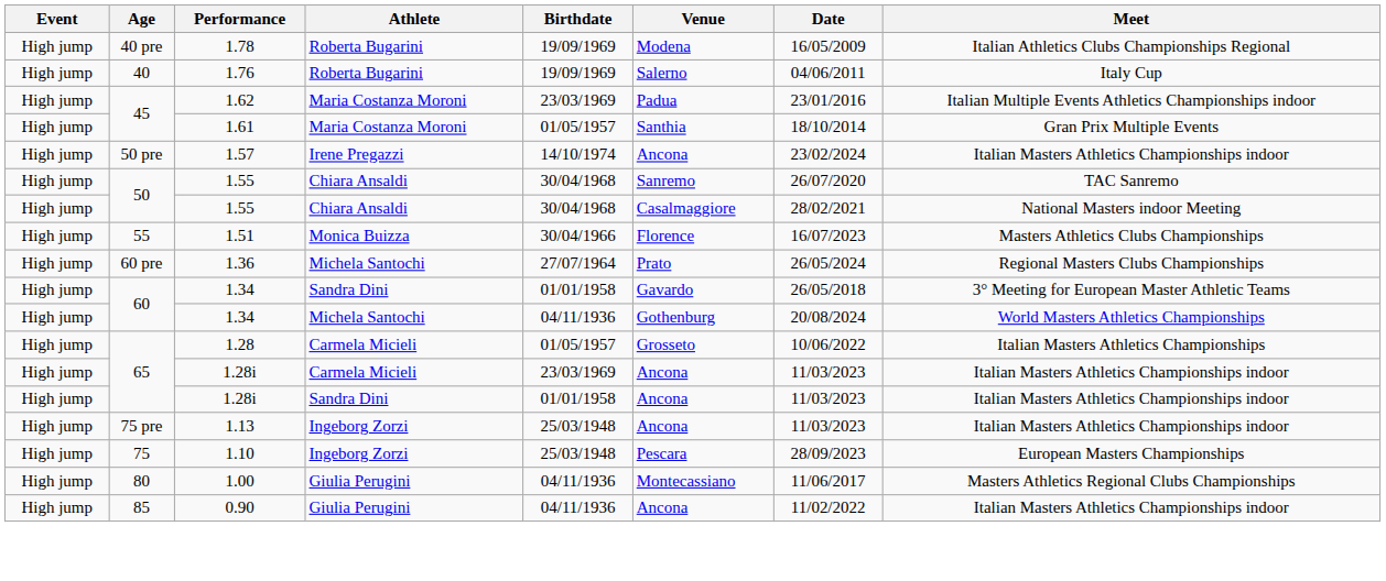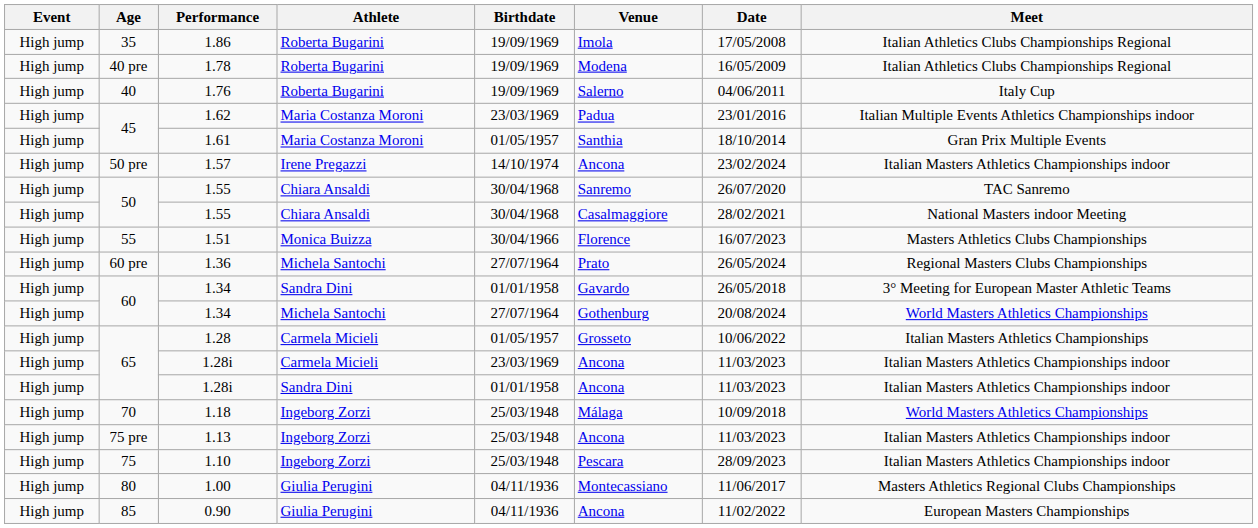 <table class="wikitable" width=95% style="font-size:90%; text-align:center">
 <tr>
 <th>Event</th>
 <th>Age</th>
 <th>Performance</th>
 <th>Athlete</th>
 <th>Birthdate</th>
 <th>Venue</th>
 <th>Date</th>
 <th>Meet</th>
+</tr>
+<tr>
+<td>High jump</td>
+<td>35</td>
+<td>1.86</td>
+<td align=left><a href='#'>Roberta Bugarini</a></td>
+<td>19/09/1969</td>
+<td align=left><a href='#'>Imola</a></td>
+<td>17/05/2008</td>
+<td>Italian Athletics Clubs Championships Regional</td>
 </tr>
 <tr>
 <td>High jump</td>
 <td>40 pre</td>
 <td>1.78</td>
 <td align=left><a href='#'>Roberta Bugarini</a></td>
 <td>19/09/1969</td>
 <td align=left><a href='#'>Modena</a></td>
 <td>16/05/2009</td>
 <td>Italian Athletics Clubs Championships Regional</td>
 </tr>
 <tr>
 <td>High jump</td>
 <td>40</td>
 <td>1.76</td>
 <td align=left><a href='#'>Roberta Bugarini</a></td>
 <td>19/09/1969</td>
 <td align=left><a href='#'>Salerno</a></td>
 <td>04/06/2011</td>
 <td>Italy Cup</td>
 </tr>
 <tr>
 <td>High jump</td>
 <td rowspan=2>45</td>
 <td>1.62 </td>
 <td align=left><a href='#'>Maria Costanza Moroni</a></td>
 <td>23/03/1969</td>
 <td align=left><a href='#'>Padua</a></td>
 <td>23/01/2016</td>
 <td>Italian Multiple Events Athletics Championships indoor</td>
 </tr>
 <tr>
 <td>High jump</td>
 <td>1.61</td>
 <td align=left><a href='#'>Maria Costanza Moroni</a></td>
 <td>01/05/1957</td>
 <td align=left><a href='#'>Santhia</a></td>
 <td>18/10/2014</td>
 <td>Gran Prix Multiple Events</td>
 </tr>
 <tr>
 <td>High jump</td>
 <td>50 pre</td>
 <td>1.57 </td>
 <td align=left><a href='#'>Irene Pregazzi</a></td>
 <td>14/10/1974</td>
 <td align=left><a href='#'>Ancona</a></td>
 <td>23/02/2024</td>
 <td>Italian Masters Athletics Championships indoor</td>
 </tr>
 <tr>
 <td>High jump</td>
 <td rowspan=2>50</td>
 <td>1.55</td>
 <td align=left><a href='#'>Chiara Ansaldi</a></td>
 <td>30/04/1968</td>
 <td align=left><a href='#'>Sanremo</a></td>
 <td>26/07/2020</td>
 <td>TAC Sanremo</td>
 </tr>
 <tr>
 <td>High jump</td>
 <td>1.55 </td>
 <td align=left><a href='#'>Chiara Ansaldi</a></td>
 <td>30/04/1968</td>
 <td align=left><a href='#'>Casalmaggiore</a></td>
 <td>28/02/2021</td>
 <td>National Masters indoor Meeting</td>
 </tr>
 <tr>
 <td>High jump</td>
 <td>55</td>
 <td>1.51</td>
 <td align=left><a href='#'>Monica Buizza</a></td>
 <td>30/04/1966</td>
 <td align=left><a href='#'>Florence</a></td>
 <td>16/07/2023</td>
 <td>Masters Athletics Clubs Championships</td>
 </tr>
 <tr>
 <td>High jump</td>
 <td>60 pre</td>
 <td>1.36</td>
 <td align=left><a href='#'>Michela Santochi</a></td>
 <td>27/07/1964</td>
 <td align=left><a href='#'>Prato</a></td>
 <td>26/05/2024</td>
 <td>Regional Masters Clubs Championships</td>
 </tr>
 <tr>
 <td>High jump</td>
 <td rowspan=2>60</td>
 <td>1.34</td>
 <td align=left><a href='#'>Sandra Dini</a></td>
 <td>01/01/1958</td>
 <td align=left><a href='#'>Gavardo</a></td>
 <td>26/05/2018</td>
 <td>3° Meeting for European Master Athletic Teams</td>
 </tr>
 <tr>
 <td>High jump</td>
 <td>1.34</td>
 <td align=left><a href='#'>Michela Santochi</a></td>
-<td>04/11/1936</td>
+<td>27/07/1964</td>
 <td align=left><a href='#'>Gothenburg</a></td>
 <td>20/08/2024</td>
 <td><a href='#'>World Masters Athletics Championships</a></td>
 </tr>
 <tr>
 <td>High jump</td>
 <td rowspan=3>65</td>
 <td>1.28</td>
 <td align=left><a href='#'>Carmela Micieli</a></td>
 <td>01/05/1957</td>
 <td align=left><a href='#'>Grosseto</a></td>
 <td>10/06/2022</td>
 <td>Italian Masters Athletics Championships</td>
 </tr>
 <tr>
 <td>High jump</td>
 <td>1.28i</td>
 <td align=left><a href='#'>Carmela Micieli</a></td>
 <td>23/03/1969</td>
 <td align=left><a href='#'>Ancona</a></td>
 <td>11/03/2023</td>
 <td>Italian Masters Athletics Championships indoor</td>
 </tr>
 <tr>
 <td>High jump</td>
 <td>1.28i</td>
 <td align=left><a href='#'>Sandra Dini</a></td>
 <td>01/01/1958</td>
 <td align=left><a href='#'>Ancona</a></td>
 <td>11/03/2023</td>
 <td>Italian Masters Athletics Championships indoor</td>
 </tr>
 <tr>
 <td>High jump</td>
+<td>70</td>
+<td>1.18</td>
+<td align=left><a href='#'>Ingeborg Zorzi</a></td>
+<td>25/03/1948</td>
+<td align=left><a href='#'>Málaga</a></td>
+<td>10/09/2018</td>
+<td><a href='#'>World Masters Athletics Championships</a></td>
+</tr>
+<tr>
+<td>High jump</td>
 <td>75 pre</td>
 <td>1.13 </td>
 <td align=left><a href='#'>Ingeborg Zorzi</a></td>
 <td>25/03/1948</td>
 <td align=left><a href='#'>Ancona</a></td>
 <td>11/03/2023</td>
 <td>Italian Masters Athletics Championships indoor</td>
 </tr>
 <tr>
 <td>High jump</td>
 <td>75</td>
 <td>1.10</td>
 <td align=left><a href='#'>Ingeborg Zorzi</a></td>
 <td>25/03/1948</td>
 <td align=left><a href='#'>Pescara</a></td>
 <td>28/09/2023</td>
-<td European Masters Athletics Championships>European Masters Championships</td>
+<td>Italian Masters Athletics Championships indoor</td>
 </tr>
 <tr>
 <td>High jump</td>
 <td>80</td>
 <td>1.00</td>
 <td align=left><a href='#'>Giulia Perugini</a></td>
 <td>04/11/1936</td>
 <td align=left><a href='#'>Montecassiano</a></td>
 <td>11/06/2017</td>
 <td>Masters Athletics Regional Clubs Championships</td>
 </tr>
 <tr>
 <td>High jump</td>
 <td>85</td>
 <td>0.90 </td>
 <td align=left><a href='#'>Giulia Perugini</a></td>
 <td>04/11/1936</td>
 <td align=left><a href='#'>Ancona</a></td>
 <td>11/02/2022</td>
-<td>Italian Masters Athletics Championships indoor</td>
+<td European Masters Athletics Championships>European Masters Championships</td>
 </tr>
 </table>
